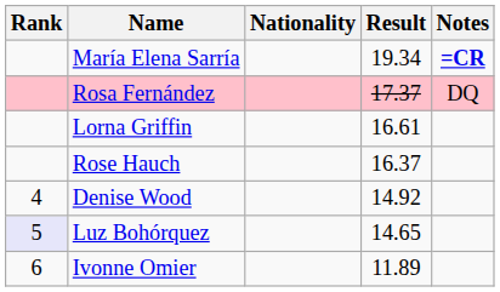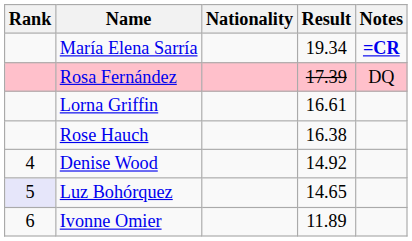 <table class="wikitable sortable" style="text-align:center">
 <tr>
 <th>Rank</th>
 <th>Name</th>
 <th>Nationality</th>
 <th>Result</th>
 <th>Notes</th>
 </tr>
 <tr>
 <td></td>
 <td align=left><a href='#'>María Elena Sarría</a></td>
 <td align=left></td>
 <td>19.34</td>
 <td><strong><a href='#'>=CR</a></strong></td>
 </tr>
 <tr bgcolor=pink>
 <td><s></s></td>
 <td align=left><a href='#'>Rosa Fernández</a></td>
 <td align=left></td>
-<td><s>17.37</s></td>
+<td><s>17.39</s></td>
 <td>DQ</td>
 </tr>
 <tr>
 <td></td>
 <td align=left><a href='#'>Lorna Griffin</a></td>
 <td align=left></td>
 <td>16.61</td>
 <td></td>
 </tr>
 <tr>
 <td></td>
 <td align=left><a href='#'>Rose Hauch</a></td>
 <td align=left></td>
-<td>16.37</td>
+<td>16.38</td>
 <td></td>
 </tr>
 <tr>
 <td>4</td>
 <td align=left><a href='#'>Denise Wood</a></td>
 <td align=left></td>
 <td>14.92</td>
 <td></td>
 </tr>
 <tr>
 <td style="background: lavender;">5</td>
 <td align=left><a href='#'>Luz Bohórquez</a></td>
 <td align=left></td>
 <td>14.65</td>
 <td></td>
 </tr>
 <tr>
 <td>6</td>
 <td align=left><a href='#'>Ivonne Omier</a></td>
 <td align=left></td>
 <td>11.89</td>
 <td></td>
 </tr>
 </table>
